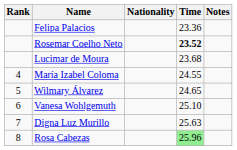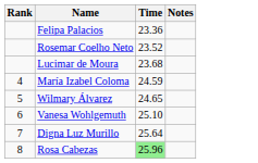 <table class="wikitable sortable" style="text-align:center">
 <tr>
 <th>Rank</th>
 <th>Name</th>
-<th>Nationality</th>
 <th>Time</th>
 <th>Notes</th>
 </tr>
 <tr>
 <td></td>
 <td align=left><a href='#'>Felipa Palacios</a></td>
-<td align=left></td>
 <td>23.36</td>
 <td></td>
 </tr>
 <tr>
 <td></td>
 <td align=left><a href='#'>Rosemar Coelho Neto</a></td>
-<td align=left></td>
-<td><strong>23.52</strong></td>
+<td>23.52</td>
 <td></td>
 </tr>
 <tr>
 <td></td>
 <td align=left><a href='#'>Lucimar de Moura</a></td>
-<td align=left></td>
 <td>23.68</td>
 <td></td>
 </tr>
 <tr>
 <td>4</td>
 <td align=left><a href='#'>María Izabel Coloma</a></td>
-<td align=left></td>
-<td>24.55</td>
+<td>24.59</td>
 <td></td>
 </tr>
 <tr>
 <td>5</td>
 <td align=left><a href='#'>Wilmary Álvarez</a></td>
-<td align=left></td>
 <td>24.65</td>
 <td></td>
 </tr>
 <tr>
 <td>6</td>
 <td align=left><a href='#'>Vanesa Wohlgemuth</a></td>
-<td align=left></td>
 <td>25.10</td>
 <td></td>
 </tr>
 <tr>
 <td>7</td>
 <td align=left><a href='#'>Digna Luz Murillo</a></td>
-<td align=left></td>
-<td>25.63</td>
+<td>25.64</td>
 <td></td>
 </tr>
 <tr>
 <td>8</td>
 <td align=left><a href='#'>Rosa Cabezas</a></td>
-<td align=left></td>
 <td style="background: lightgreen;">25.96</td>
 <td></td>
 </tr>
 </table>
